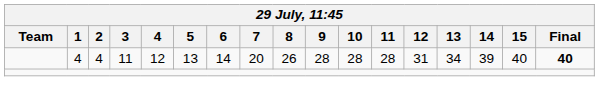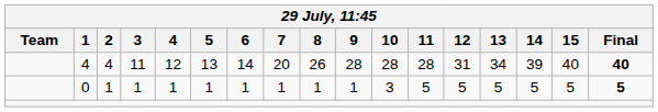 <table class=wikitable style="text-align:center; width: 55%">
 <tr>
 <th colspan=17><em>29 July, 11:45</em></th>
 </tr>
 <tr>
 <th>Team</th>
 <th>1</th>
 <th>2</th>
 <th>3</th>
 <th>4</th>
 <th>5</th>
 <th>6</th>
 <th>7</th>
 <th>8</th>
 <th>9</th>
 <th>10</th>
 <th>11</th>
 <th>12</th>
 <th>13</th>
 <th>14</th>
 <th>15</th>
 <th>Final</th>
 </tr>
 <tr>
 <td align=left><strong></strong></td>
 <td>4</td>
 <td>4</td>
 <td>11</td>
 <td>12</td>
 <td>13</td>
 <td>14</td>
 <td>20</td>
 <td>26</td>
 <td>28</td>
 <td>28</td>
 <td>28</td>
 <td>31</td>
 <td>34</td>
 <td>39</td>
 <td>40</td>
 <td><strong>40</strong></td>
 </tr>
 <tr>
+<td align=left></td>
+<td>0</td>
+<td>1</td>
+<td>1</td>
+<td>1</td>
+<td>1</td>
+<td>1</td>
+<td>1</td>
+<td>1</td>
+<td>1</td>
+<td>3</td>
+<td>5</td>
+<td>5</td>
+<td>5</td>
+<td>5</td>
+<td>5</td>
+<td><strong>5</strong></td>
+</tr>
+<tr>
 <td colspan=17></td>
 </tr>
 </table>
